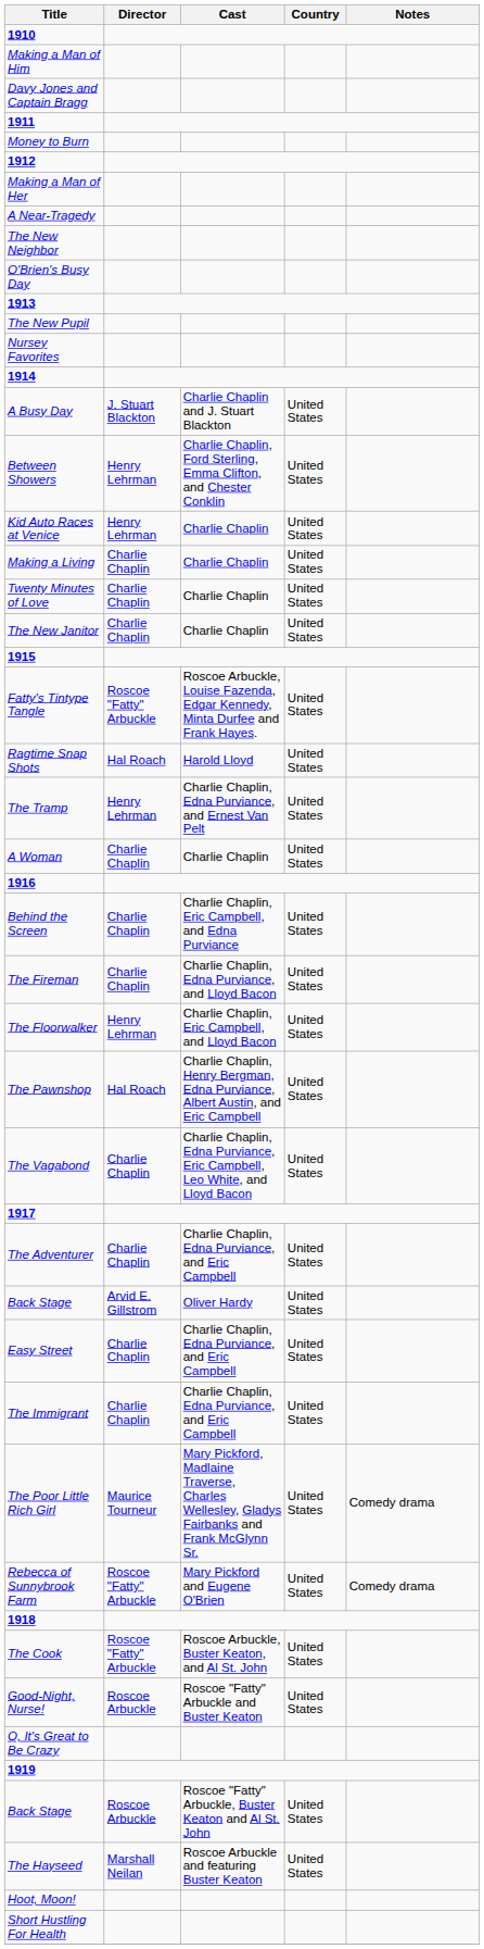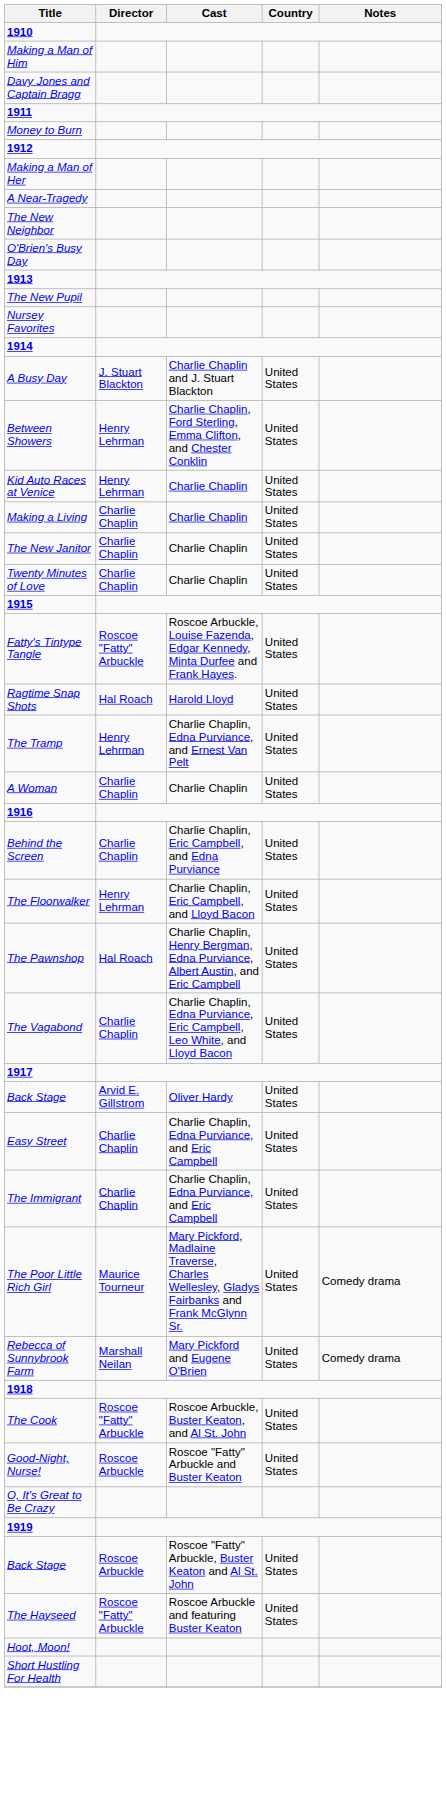 <table class="wikitable">
 <tr>
 <th width=21%>Title</th>
 <th width=16%>Director</th>
 <th width=22%>Cast</th>
 <th width=13%>Country</th>
 <th width=28%>Notes</th>
 </tr>
 <tr>
 <td><strong><a href='#'>1910</a></strong></td>
 </tr>
 <tr>
 <td><em><a href='#'>Making a Man of Him</a></em></td>
 <td></td>
 <td></td>
 <td></td>
 <td></td>
 </tr>
 <tr>
 <td><em><a href='#'>Davy Jones and Captain Bragg</a></em></td>
 <td></td>
 <td></td>
 <td></td>
 <td></td>
 </tr>
 <tr>
 <td><strong><a href='#'>1911</a></strong></td>
 </tr>
 <tr>
 <td><em><a href='#'>Money to Burn</a></em></td>
 <td></td>
 <td></td>
 <td></td>
 <td></td>
 </tr>
 <tr>
 <td><strong><a href='#'>1912</a></strong></td>
 </tr>
 <tr>
 <td><em><a href='#'>Making a Man of Her</a></em></td>
 <td></td>
 <td></td>
 <td></td>
 <td></td>
 </tr>
 <tr>
 <td><em><a href='#'>A Near-Tragedy</a></em></td>
 <td></td>
 <td></td>
 <td></td>
 <td></td>
 </tr>
 <tr>
 <td><em><a href='#'>The New Neighbor</a></em></td>
 <td></td>
 <td></td>
 <td></td>
 <td></td>
 </tr>
 <tr>
 <td><em><a href='#'>O'Brien's Busy Day</a></em></td>
 <td></td>
 <td></td>
 <td></td>
 <td></td>
 </tr>
 <tr>
 <td><strong><a href='#'>1913</a></strong></td>
 </tr>
 <tr>
 <td><em><a href='#'>The New Pupil</a></em></td>
 <td></td>
 <td></td>
 <td></td>
 <td></td>
 </tr>
 <tr>
 <td><em><a href='#'>Nursey Favorites</a></em></td>
 <td></td>
 <td></td>
 <td></td>
 <td></td>
 </tr>
 <tr>
 <td><strong><a href='#'>1914</a></strong></td>
 </tr>
 <tr>
 <td><em><a href='#'>A Busy Day</a></em></td>
 <td><a href='#'>J. Stuart Blackton</a></td>
 <td><a href='#'>Charlie Chaplin</a> and J. Stuart Blackton</td>
 <td>United States</td>
 <td></td>
 </tr>
 <tr>
 <td><em><a href='#'>Between Showers</a></em></td>
 <td><a href='#'>Henry Lehrman</a></td>
 <td><a href='#'>Charlie Chaplin</a>, <a href='#'>Ford Sterling</a>, <a href='#'>Emma Clifton</a>, and <a href='#'>Chester Conklin</a></td>
 <td>United States</td>
 <td></td>
 </tr>
 <tr>
 <td><em><a href='#'>Kid Auto Races at Venice</a></em></td>
 <td><a href='#'>Henry Lehrman</a></td>
 <td><a href='#'>Charlie Chaplin</a></td>
 <td>United States</td>
 <td></td>
 </tr>
 <tr>
 <td><em><a href='#'>Making a Living</a></em></td>
 <td><a href='#'>Charlie Chaplin</a></td>
 <td><a href='#'>Charlie Chaplin</a></td>
 <td>United States</td>
 <td></td>
 </tr>
 <tr>
-<td><em><a href='#'>Twenty Minutes of Love</a></em></td>
+<td><em><a href='#'>The New Janitor</a></em></td>
 <td><a href='#'>Charlie Chaplin</a></td>
 <td>Charlie Chaplin</td>
 <td>United States</td>
 <td></td>
 </tr>
 <tr>
-<td><em><a href='#'>The New Janitor</a></em></td>
+<td><em><a href='#'>Twenty Minutes of Love</a></em></td>
 <td><a href='#'>Charlie Chaplin</a></td>
 <td>Charlie Chaplin</td>
 <td>United States</td>
 <td></td>
 </tr>
 <tr>
 <td><strong><a href='#'>1915</a></strong></td>
 </tr>
 <tr>
 <td><em><a href='#'>Fatty's Tintype Tangle</a></em></td>
 <td><a href='#'>Roscoe "Fatty" Arbuckle</a></td>
 <td>Roscoe Arbuckle, <a href='#'>Louise Fazenda</a>, <a href='#'>Edgar Kennedy</a>, <a href='#'>Minta Durfee</a> and <a href='#'>Frank Hayes</a>.</td>
 <td>United States</td>
 <td></td>
 </tr>
 <tr>
 <td><em><a href='#'>Ragtime Snap Shots</a></em></td>
 <td><a href='#'>Hal Roach</a></td>
 <td><a href='#'>Harold Lloyd</a></td>
 <td>United States</td>
 <td></td>
 </tr>
 <tr>
 <td><em><a href='#'>The Tramp</a></em></td>
 <td><a href='#'>Henry Lehrman</a></td>
 <td>Charlie Chaplin, <a href='#'>Edna Purviance</a>, and <a href='#'>Ernest Van Pelt</a></td>
 <td>United States</td>
 <td></td>
 </tr>
 <tr>
 <td><em><a href='#'>A Woman</a></em></td>
 <td><a href='#'>Charlie Chaplin</a></td>
 <td>Charlie Chaplin</td>
 <td>United States</td>
 <td></td>
 </tr>
 <tr>
 <td><strong><a href='#'>1916</a></strong></td>
 </tr>
 <tr>
 <td><em><a href='#'>Behind the Screen</a></em></td>
 <td><a href='#'>Charlie Chaplin</a></td>
 <td>Charlie Chaplin, <a href='#'>Eric Campbell</a>, and <a href='#'>Edna Purviance</a></td>
 <td>United States</td>
 <td></td>
 </tr>
 <tr>
-<td><em><a href='#'>The Fireman</a></em></td>
-<td><a href='#'>Charlie Chaplin</a></td>
-<td>Charlie Chaplin, <a href='#'>Edna Purviance</a>, and <a href='#'>Lloyd Bacon</a></td>
-<td>United States</td>
-<td></td>
-</tr>
-<tr>
 <td><em><a href='#'>The Floorwalker</a></em></td>
 <td><a href='#'>Henry Lehrman</a></td>
 <td>Charlie Chaplin, <a href='#'>Eric Campbell</a>, and <a href='#'>Lloyd Bacon</a></td>
 <td>United States</td>
 <td></td>
 </tr>
 <tr>
 <td><em><a href='#'>The Pawnshop</a></em></td>
 <td><a href='#'>Hal Roach</a></td>
 <td>Charlie Chaplin, <a href='#'>Henry Bergman</a>, <a href='#'>Edna Purviance</a>, <a href='#'>Albert Austin</a>, and <a href='#'>Eric Campbell</a></td>
 <td>United States</td>
 <td></td>
 </tr>
 <tr>
 <td><em><a href='#'>The Vagabond</a></em></td>
 <td><a href='#'>Charlie Chaplin</a></td>
 <td>Charlie Chaplin, <a href='#'>Edna Purviance</a>, <a href='#'>Eric Campbell</a>, <a href='#'>Leo White</a>, and <a href='#'>Lloyd Bacon</a></td>
 <td>United States</td>
 <td></td>
 </tr>
 <tr>
 <td><strong><a href='#'>1917</a></strong></td>
-</tr>
-<tr>
-<td><em><a href='#'>The Adventurer</a></em></td>
-<td><a href='#'>Charlie Chaplin</a></td>
-<td>Charlie Chaplin, <a href='#'>Edna Purviance</a>, and <a href='#'>Eric Campbell</a></td>
-<td>United States</td>
-<td></td>
 </tr>
 <tr>
 <td><em><a href='#'>Back Stage</a></em></td>
 <td><a href='#'>Arvid E. Gillstrom</a></td>
 <td><a href='#'>Oliver Hardy</a></td>
 <td>United States</td>
 <td></td>
 </tr>
 <tr>
 <td><em><a href='#'>Easy Street</a></em></td>
 <td><a href='#'>Charlie Chaplin</a></td>
 <td>Charlie Chaplin, <a href='#'>Edna Purviance</a>, and <a href='#'>Eric Campbell</a></td>
 <td>United States</td>
 <td></td>
 </tr>
 <tr>
 <td><em><a href='#'>The Immigrant</a></em></td>
 <td><a href='#'>Charlie Chaplin</a></td>
 <td>Charlie Chaplin, <a href='#'>Edna Purviance</a>, and <a href='#'>Eric Campbell</a></td>
 <td>United States</td>
 <td></td>
 </tr>
 <tr>
 <td><em><a href='#'>The Poor Little Rich Girl</a></em></td>
 <td><a href='#'>Maurice Tourneur</a></td>
 <td><a href='#'>Mary Pickford</a>, <a href='#'>Madlaine Traverse</a>, <a href='#'>Charles Wellesley</a>, <a href='#'>Gladys Fairbanks</a> and <a href='#'>Frank McGlynn Sr.</a></td>
 <td>United States</td>
 <td>Comedy drama</td>
 </tr>
 <tr>
 <td><em><a href='#'>Rebecca of Sunnybrook Farm</a></em></td>
-<td><a href='#'>Roscoe "Fatty" Arbuckle</a></td>
+<td><a href='#'>Marshall Neilan</a></td>
 <td><a href='#'>Mary Pickford</a> and <a href='#'>Eugene O'Brien</a></td>
 <td>United States</td>
 <td>Comedy drama</td>
 </tr>
 <tr>
 <td><strong><a href='#'>1918</a></strong></td>
 </tr>
 <tr>
 <td><em><a href='#'>The Cook</a></em></td>
 <td><a href='#'>Roscoe "Fatty" Arbuckle</a></td>
 <td>Roscoe Arbuckle, <a href='#'>Buster Keaton</a>, and <a href='#'>Al St. John</a></td>
 <td>United States</td>
 <td></td>
 </tr>
 <tr>
 <td><em><a href='#'>Good-Night, Nurse!</a></em></td>
 <td><a href='#'>Roscoe Arbuckle</a></td>
 <td>Roscoe "Fatty" Arbuckle and <a href='#'>Buster Keaton</a></td>
 <td>United States</td>
 <td></td>
 </tr>
 <tr>
 <td><em><a href='#'>O, It's Great to Be Crazy</a></em></td>
 <td></td>
 <td></td>
 <td></td>
 <td></td>
 </tr>
 <tr>
 <td><strong><a href='#'>1919</a></strong></td>
 </tr>
 <tr>
 <td><em><a href='#'>Back Stage</a></em></td>
 <td><a href='#'>Roscoe Arbuckle</a></td>
 <td>Roscoe "Fatty" Arbuckle, <a href='#'>Buster Keaton</a> and <a href='#'>Al St. John</a></td>
 <td>United States</td>
 <td></td>
 </tr>
 <tr>
 <td><em><a href='#'>The Hayseed</a></em></td>
-<td><a href='#'>Marshall Neilan</a></td>
+<td><a href='#'>Roscoe "Fatty" Arbuckle</a></td>
 <td>Roscoe Arbuckle and featuring <a href='#'>Buster Keaton</a></td>
 <td>United States</td>
 <td></td>
 </tr>
 <tr>
 <td><em><a href='#'>Hoot, Moon!</a></em></td>
 <td></td>
 <td></td>
 <td></td>
 <td></td>
 </tr>
 <tr>
 <td><em><a href='#'>Short Hustling For Health</a></em></td>
 <td></td>
 <td></td>
 <td></td>
 <td></td>
 </tr>
 <tr>
 </tr>
 </table>
